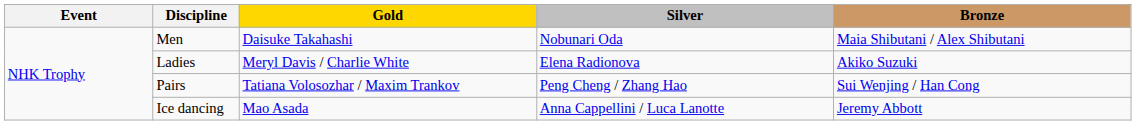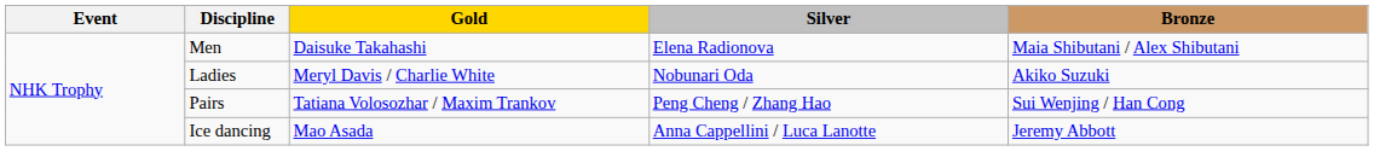 <table class="wikitable" style="width:98%;">
 <tr>
 <th style="width:10%;">Event</th>
 <th style="width:5%;">Discipline</th>
 <td style="text-align:center; width:20%; background:gold;"><strong>Gold</strong></td>
 <td style="text-align:center; width:20%; background:silver;"><strong>Silver</strong></td>
 <td style="text-align:center; width:20%; background:#c96;"><strong>Bronze</strong></td>
 </tr>
 <tr>
 <td rowspan=4><a href='#'>NHK Trophy</a></td>
 <td>Men</td>
 <td> <a href='#'>Daisuke Takahashi</a></td>
-<td> <a href='#'>Nobunari Oda</a></td>
+<td> <a href='#'>Elena Radionova</a></td>
 <td> <a href='#'>Maia Shibutani</a> / <a href='#'>Alex Shibutani</a></td>
 </tr>
 <tr>
 <td>Ladies</td>
 <td> <a href='#'>Meryl Davis</a> / <a href='#'>Charlie White</a></td>
-<td> <a href='#'>Elena Radionova</a></td>
+<td> <a href='#'>Nobunari Oda</a></td>
 <td> <a href='#'>Akiko Suzuki</a></td>
 </tr>
 <tr>
 <td>Pairs</td>
 <td> <a href='#'>Tatiana Volosozhar</a> / <a href='#'>Maxim Trankov</a></td>
 <td> <a href='#'>Peng Cheng</a> / <a href='#'>Zhang Hao</a></td>
 <td> <a href='#'>Sui Wenjing</a> / <a href='#'>Han Cong</a></td>
 </tr>
 <tr>
 <td>Ice dancing</td>
 <td> <a href='#'>Mao Asada</a></td>
 <td> <a href='#'>Anna Cappellini</a> / <a href='#'>Luca Lanotte</a></td>
 <td> <a href='#'>Jeremy Abbott</a></td>
 </tr>
 </table>
